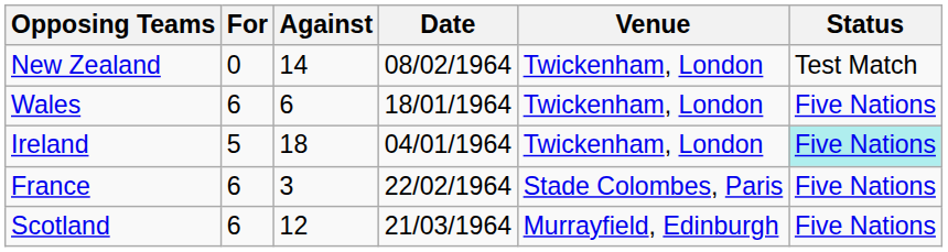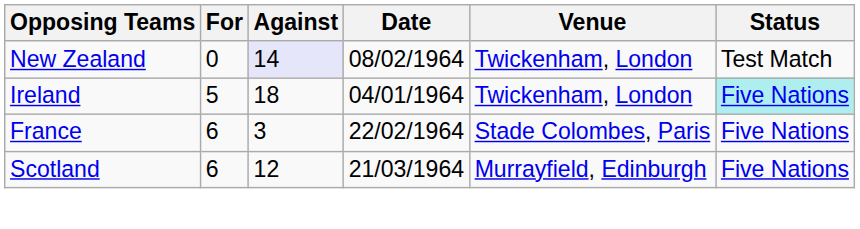 <table class="wikitable">
 <tr>
 <th>Opposing Teams</th>
 <th>For</th>
 <th>Against</th>
 <th>Date</th>
 <th>Venue</th>
 <th>Status</th>
 </tr>
 <tr>
 <td><a href='#'>New Zealand</a></td>
 <td>0</td>
-<td>14</td>
+<td style="background: lavender;">14</td>
 <td>08/02/1964</td>
 <td><a href='#'>Twickenham</a>, <a href='#'>London</a></td>
 <td>Test Match</td>
-</tr>
-<tr>
-<td><a href='#'>Wales</a></td>
-<td>6</td>
-<td>6</td>
-<td>18/01/1964</td>
-<td><a href='#'>Twickenham</a>, <a href='#'>London</a></td>
-<td><a href='#'>Five Nations</a></td>
 </tr>
 <tr>
 <td><a href='#'>Ireland</a></td>
 <td>5</td>
 <td>18</td>
 <td>04/01/1964</td>
 <td><a href='#'>Twickenham</a>, <a href='#'>London</a></td>
 <td style="background: paleturquoise;"><a href='#'>Five Nations</a></td>
 </tr>
 <tr>
 <td><a href='#'>France</a></td>
 <td>6</td>
 <td>3</td>
 <td>22/02/1964</td>
 <td><a href='#'>Stade Colombes</a>, <a href='#'>Paris</a></td>
 <td><a href='#'>Five Nations</a></td>
 </tr>
 <tr>
 <td><a href='#'>Scotland</a></td>
 <td>6</td>
 <td>12</td>
 <td>21/03/1964</td>
 <td><a href='#'>Murrayfield</a>, <a href='#'>Edinburgh</a></td>
 <td><a href='#'>Five Nations</a></td>
 </tr>
 </table>
